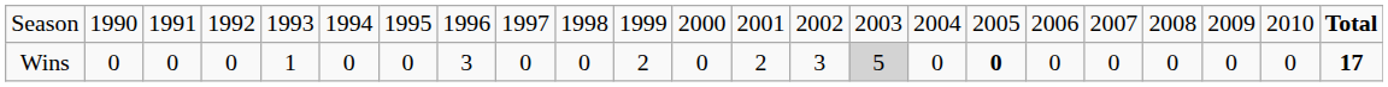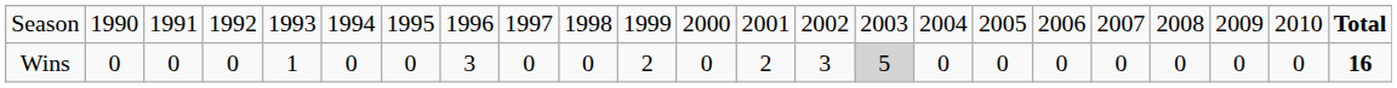 <table class="wikitable sortable">
 <tr>
 <td>Season</td>
 <td>1990</td>
 <td>1991</td>
 <td>1992</td>
 <td>1993</td>
 <td>1994</td>
 <td>1995</td>
 <td>1996</td>
 <td>1997</td>
 <td>1998</td>
 <td>1999</td>
 <td>2000</td>
 <td>2001</td>
 <td>2002</td>
 <td>2003</td>
 <td>2004</td>
 <td>2005</td>
 <td>2006</td>
 <td>2007</td>
 <td>2008</td>
 <td>2009</td>
 <td>2010</td>
 <td><strong>Total</strong></td>
 </tr>
 <tr align=center>
 <td>Wins</td>
 <td>0</td>
 <td>0</td>
 <td>0</td>
 <td>1</td>
 <td>0</td>
 <td>0</td>
 <td>3</td>
 <td>0</td>
 <td>0</td>
 <td>2</td>
 <td>0</td>
 <td>2</td>
 <td>3</td>
 <td style="background: lightgrey;">5</td>
 <td>0</td>
-<td><strong>0</strong></td>
 <td>0</td>
 <td>0</td>
 <td>0</td>
 <td>0</td>
 <td>0</td>
-<td><strong>17</strong></td>
+<td>0</td>
+<td><strong>16</strong></td>
 </tr>
 </table>
